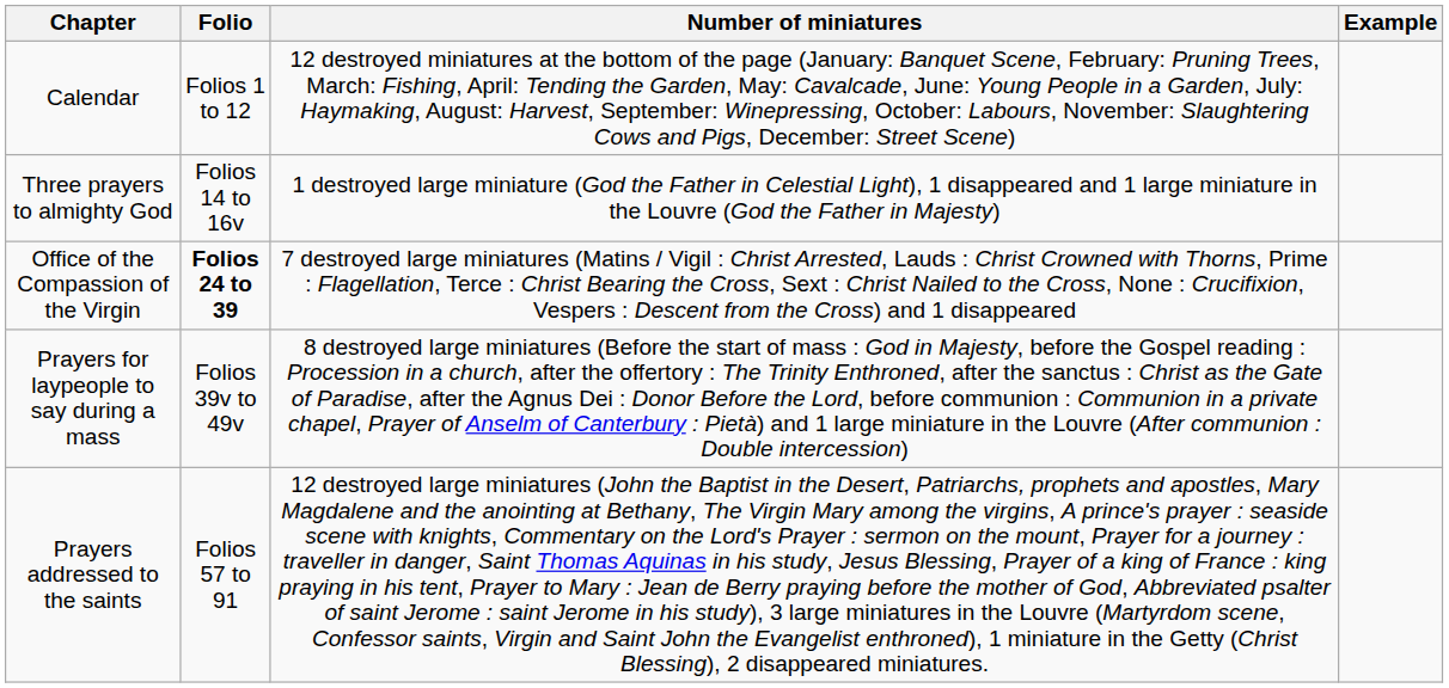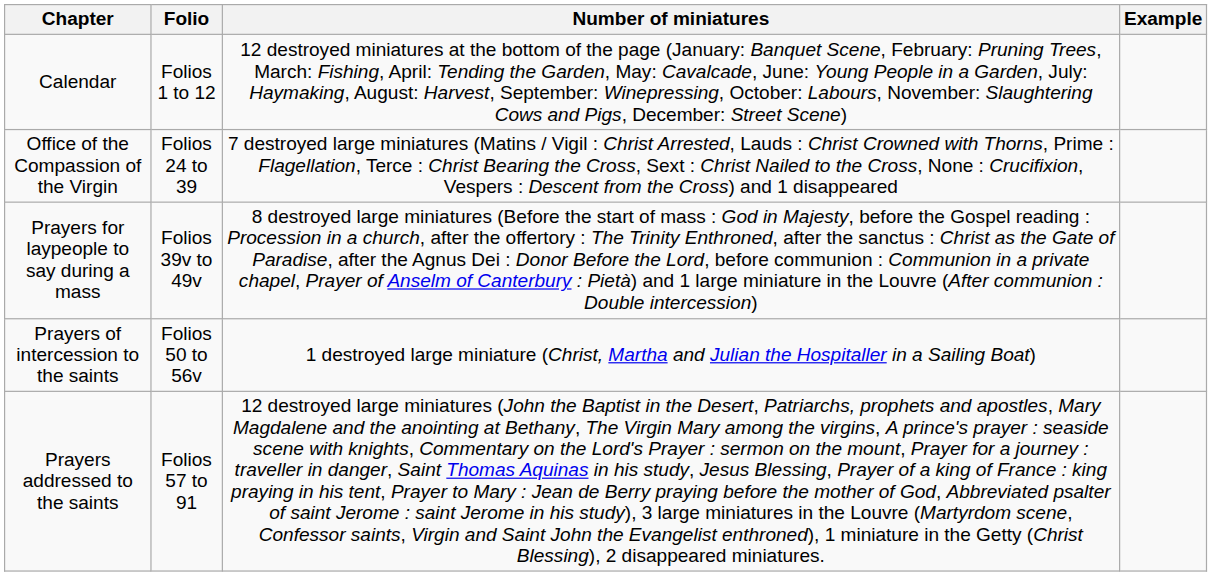 <table class="wikitable" style="text-align:center; width:80%;">
 <tr>
 <th scope=col>Chapter</th>
 <th scope=col>Folio</th>
 <th scope=col>Number of miniatures</th>
 <th scope=col>Example</th>
 </tr>
 <tr>
 <td>Calendar</td>
 <td>Folios 1 to 12</td>
 <td>12 destroyed miniatures at the bottom of the page (January: <em>Banquet Scene</em>, February: <em>Pruning Trees</em>, March: <em>Fishing</em>, April: <em>Tending the Garden</em>, May: <em>Cavalcade</em>, June: <em>Young People in a Garden</em>, July: <em>Haymaking</em>, August: <em>Harvest</em>, September: <em>Winepressing</em>, October: <em>Labours</em>, November: <em>Slaughtering Cows and Pigs</em>, December: <em>Street Scene</em>)</td>
 <td></td>
 </tr>
 <tr>
-<td>Three prayers to almighty God</td>
-<td>Folios 14 to 16v</td>
-<td>1 destroyed large miniature (<em>God the Father in Celestial Light</em>), 1 disappeared and 1 large miniature in the Louvre (<em>God the Father in Majesty</em>)</td>
-<td></td>
-</tr>
-<tr>
 <td>Office of the Compassion of the Virgin</td>
-<td><strong>Folios 24 to 39</strong></td>
+<td>Folios 24 to 39</td>
 <td>7 destroyed large miniatures (Matins / Vigil : <em>Christ Arrested</em>, Lauds : <em>Christ Crowned with Thorns</em>, Prime : <em>Flagellation</em>, Terce : <em>Christ Bearing the Cross</em>, Sext : <em>Christ Nailed to the Cross</em>, None : <em>Crucifixion</em>, Vespers : <em>Descent from the Cross</em>) and 1 disappeared</td>
 <td></td>
 </tr>
 <tr>
 <td>Prayers for laypeople to say during a mass</td>
 <td>Folios 39v to 49v</td>
 <td>8 destroyed large miniatures (Before the start of mass : <em>God in Majesty</em>, before the Gospel reading : <em>Procession in a church</em>, after the offertory : <em>The Trinity Enthroned</em>, after the sanctus : <em>Christ as the Gate of Paradise</em>, after the Agnus Dei : <em>Donor Before the Lord</em>, before communion : <em>Communion in a private chapel</em>, <em>Prayer of <a href='#'>Anselm of Canterbury</a> : Pietà</em>) and 1 large miniature in the Louvre (<em>After communion : Double intercession</em>)</td>
 <td></td>
 </tr>
 <tr>
+<td>Prayers of intercession to the saints</td>
+<td>Folios 50 to 56v</td>
+<td>1 destroyed large miniature (<em>Christ, <a href='#'>Martha</a> and <a href='#'>Julian the Hospitaller</a> in a Sailing Boat</em>)</td>
+<td></td>
+</tr>
+<tr>
 <td>Prayers addressed to the saints</td>
 <td>Folios 57 to 91</td>
 <td>12 destroyed large miniatures (<em>John the Baptist in the Desert</em>, <em>Patriarchs, prophets and apostles</em>, <em>Mary Magdalene and the anointing at Bethany</em>, <em>The Virgin Mary among the virgins</em>, <em>A prince's prayer : seaside scene with knights</em>, <em>Commentary on the Lord's Prayer : sermon on the mount</em>, <em>Prayer for a journey : traveller in danger</em>, <em>Saint <a href='#'>Thomas Aquinas</a> in his study</em>, <em>Jesus Blessing</em>, <em>Prayer of a king of France : king praying in his tent</em>, <em>Prayer to Mary : Jean de Berry praying before the mother of God</em>, <em>Abbreviated psalter of saint Jerome : saint Jerome in his study</em>), 3 large miniatures in the Louvre (<em>Martyrdom scene</em>, <em>Confessor saints</em>, <em>Virgin and Saint John the Evangelist enthroned</em>), 1 miniature in the Getty (<em>Christ Blessing</em>), 2 disappeared miniatures.</td>
 <td></td>
 </tr>
 </table>
